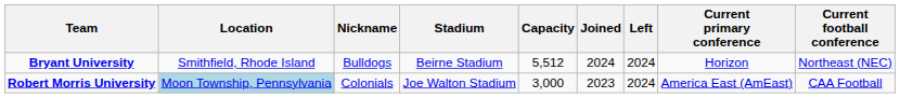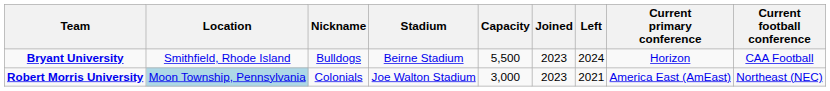 <table class="wikitable sortable" style="text-align: center;">
 <tr>
 <th>Team</th>
 <th>Location</th>
 <th>Nickname</th>
 <th>Stadium</th>
 <th>Capacity</th>
 <th>Joined</th>
 <th>Left</th>
 <th>Current<br>primary<br>conference</th>
 <th>Current<br>football<br>conference</th>
 </tr>
 <tr>
 <td><strong><a href='#'>Bryant University</a></strong></td>
 <td><a href='#'>Smithfield, Rhode Island</a></td>
 <td><a href='#'>Bulldogs</a></td>
 <td><a href='#'>Beirne Stadium</a></td>
-<td>5,512</td>
-<td>2024</td>
+<td>5,500</td>
+<td>2023</td>
 <td>2024</td>
 <td><a href='#'>Horizon</a></td>
-<td><a href='#'>Northeast (NEC)</a></td>
+<td><a href='#'>CAA Football</a></td>
 </tr>
 <tr>
 <td><strong><a href='#'>Robert Morris University</a></strong></td>
 <td style="background: lightblue;"><a href='#'>Moon Township, Pennsylvania</a></td>
 <td><a href='#'>Colonials</a></td>
 <td><a href='#'>Joe Walton Stadium</a></td>
 <td>3,000</td>
 <td>2023</td>
-<td>2024</td>
+<td>2021</td>
 <td><a href='#'>America East (AmEast)</a></td>
-<td><a href='#'>CAA Football</a></td>
+<td><a href='#'>Northeast (NEC)</a></td>
 </tr>
 </table>
